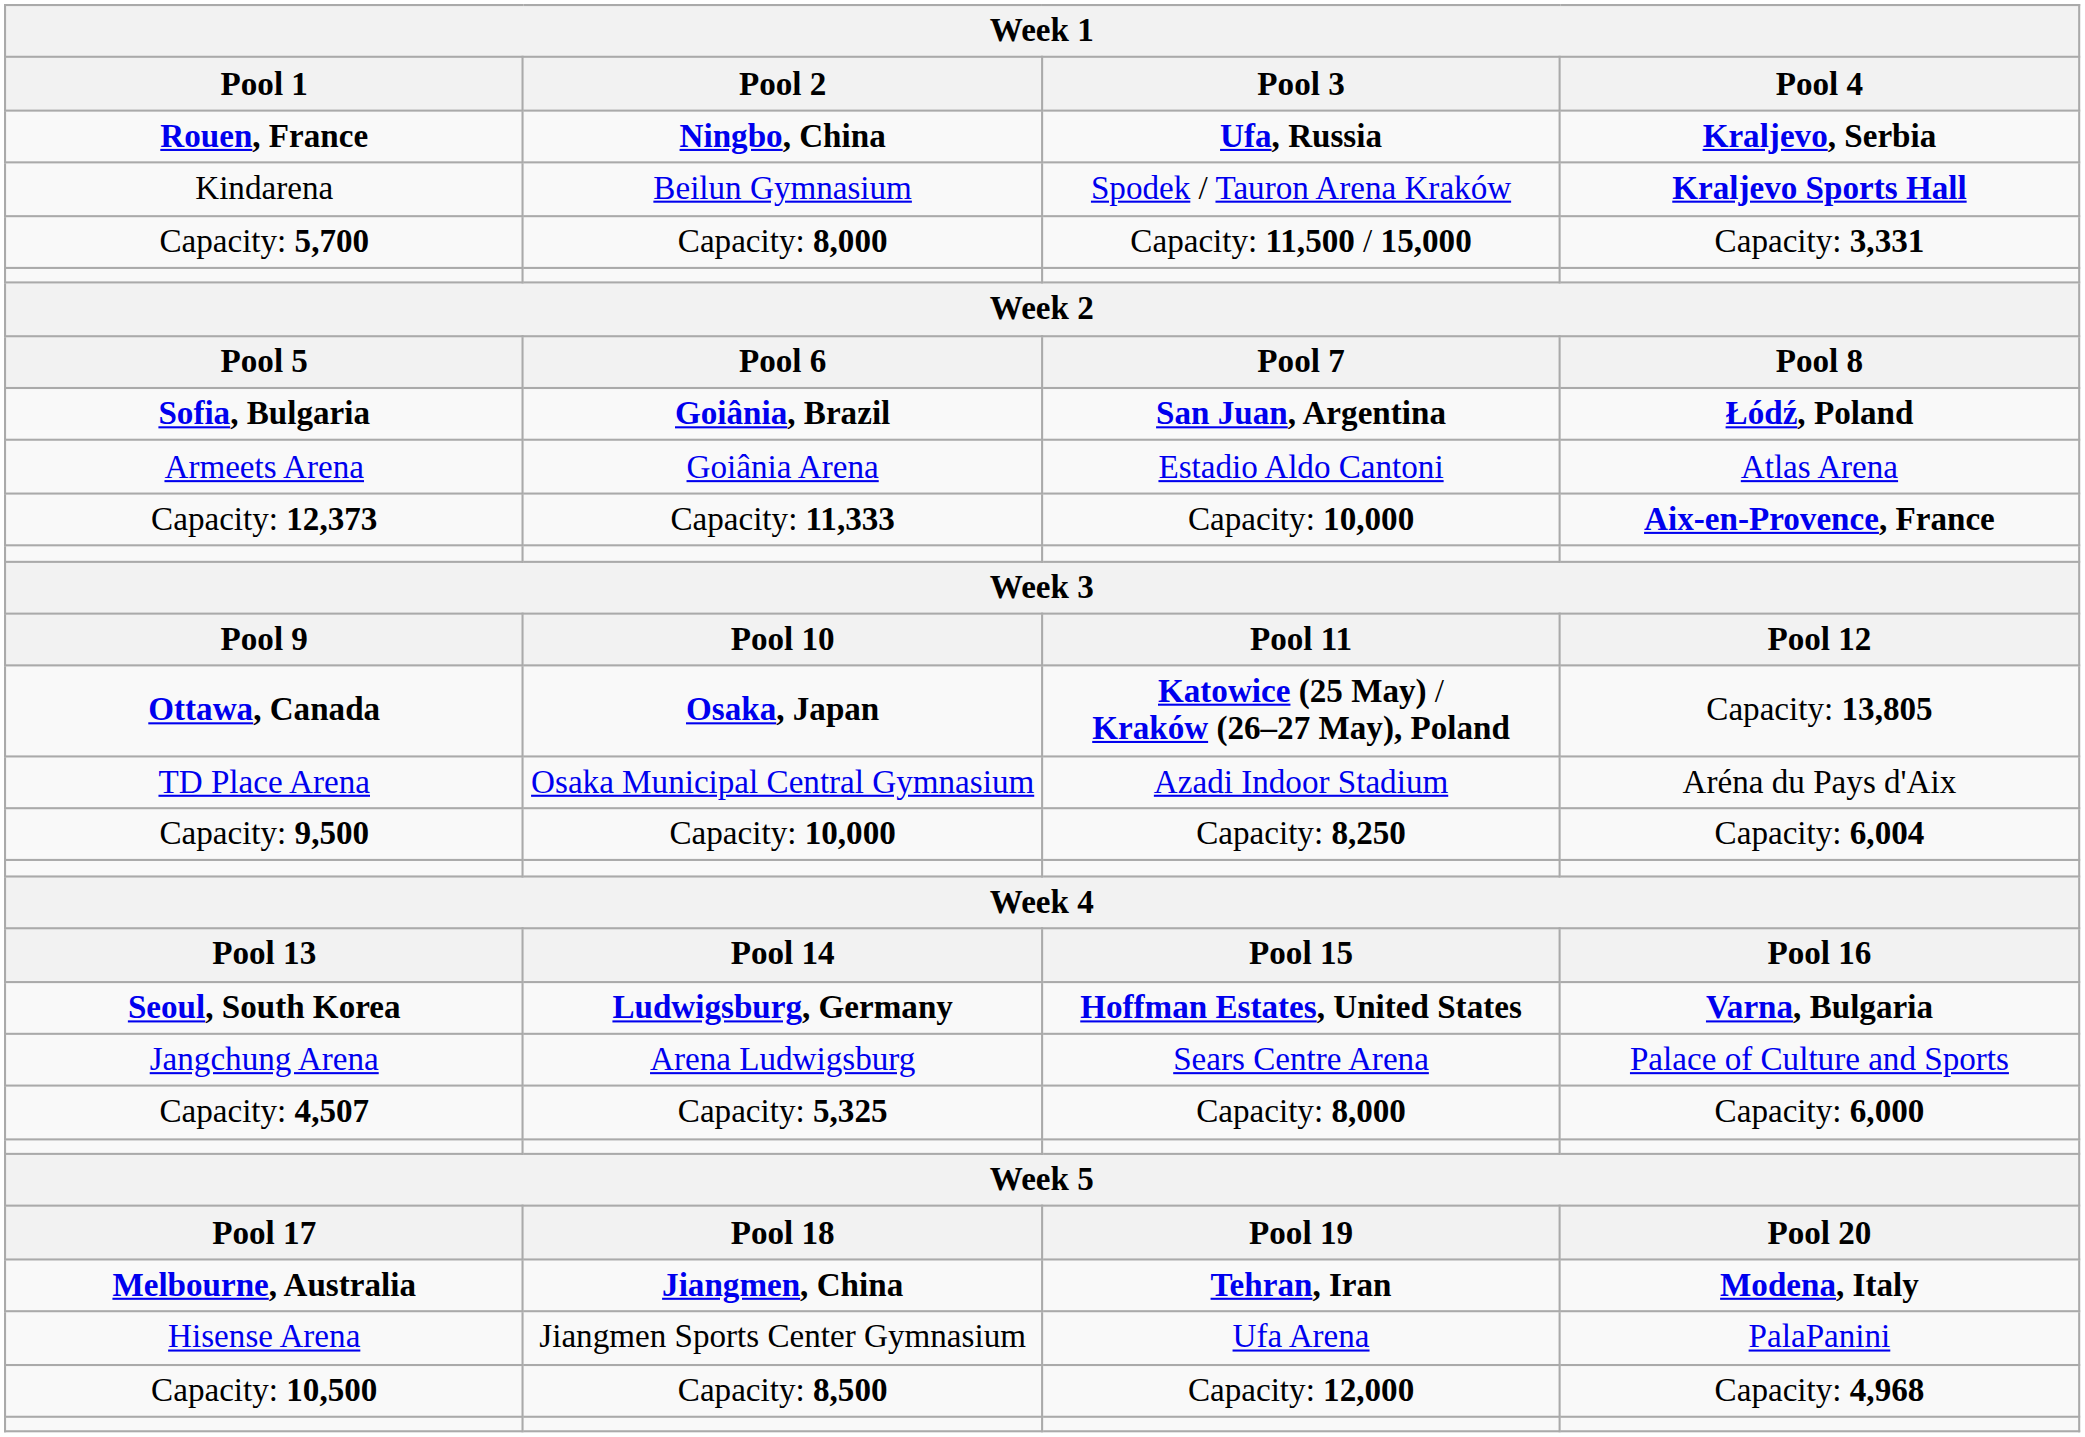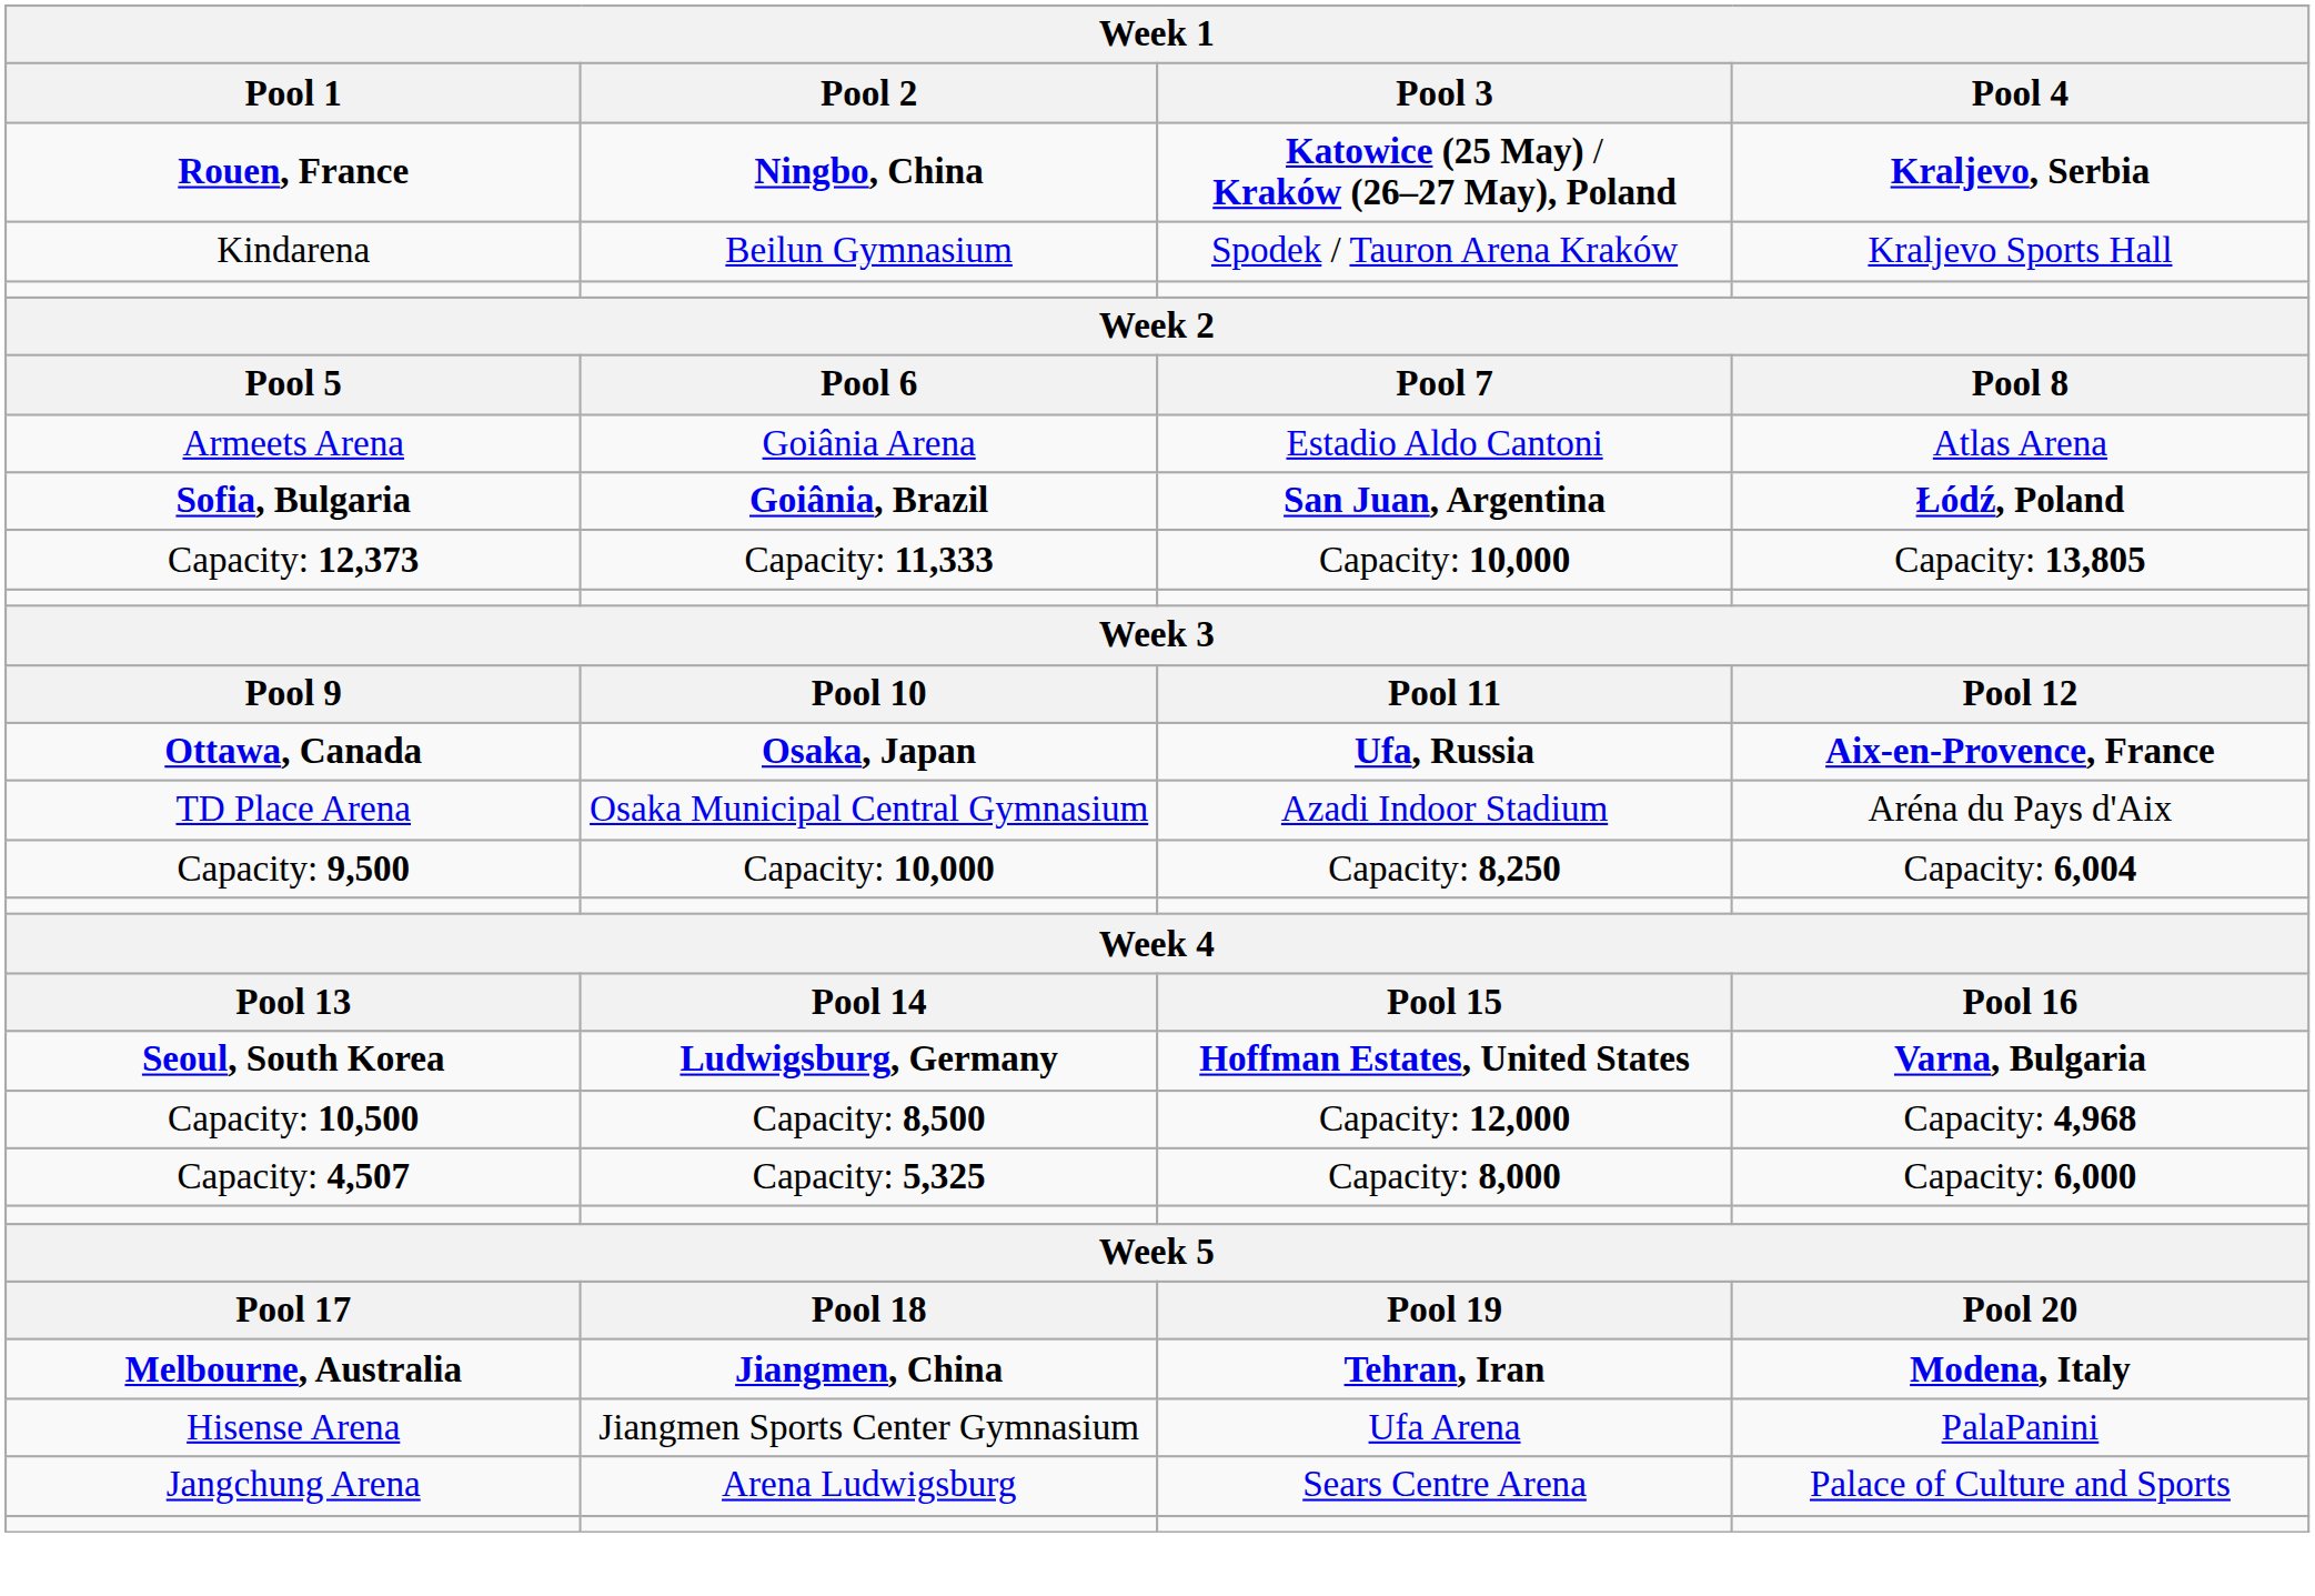 <table class="wikitable" style="text-align:center">
 <tr>
 <th width=100% colspan=4>Week 1</th>
 </tr>
 <tr>
 <th width=25%>Pool 1</th>
 <th width=25%>Pool 2</th>
 <th width=25%>Pool 3</th>
 <th width=25%>Pool 4</th>
 </tr>
 <tr>
 <td><strong><a href='#'>Rouen</a>, France</strong></td>
 <td><strong><a href='#'>Ningbo</a>, China</strong></td>
-<td><strong><a href='#'>Ufa</a>, Russia</strong></td>
+<td><strong><a href='#'>Katowice</a> (25 May)</strong> /<br><strong><a href='#'>Kraków</a> (26–27 May), Poland</strong></td>
 <td><strong><a href='#'>Kraljevo</a>, Serbia</strong></td>
 </tr>
 <tr>
 <td>Kindarena</td>
 <td><a href='#'>Beilun Gymnasium</a></td>
 <td><a href='#'>Spodek</a> / <a href='#'>Tauron Arena Kraków</a></td>
-<td><strong><a href='#'>Kraljevo Sports Hall</a></strong></td>
-</tr>
-<tr>
-<td>Capacity: <strong>5,700</strong></td>
-<td>Capacity: <strong>8,000</strong></td>
-<td>Capacity: <strong>11,500</strong> / <strong>15,000</strong></td>
-<td>Capacity: <strong>3,331</strong></td>
+<td><a href='#'>Kraljevo Sports Hall</a></td>
 </tr>
 <tr>
 <td></td>
 <td></td>
 <td> </td>
 <td></td>
 </tr>
 <tr>
 <th width=100% colspan=4>Week 2</th>
 </tr>
 <tr>
 <th>Pool 5</th>
 <th>Pool 6</th>
 <th>Pool 7</th>
 <th>Pool 8</th>
 </tr>
 <tr>
+<td><a href='#'>Armeets Arena</a></td>
+<td><a href='#'>Goiânia Arena</a></td>
+<td><a href='#'>Estadio Aldo Cantoni</a></td>
+<td><a href='#'>Atlas Arena</a></td>
+</tr>
+<tr>
 <td><strong><a href='#'>Sofia</a>, Bulgaria</strong></td>
 <td><strong><a href='#'>Goiânia</a>, Brazil</strong></td>
 <td><strong><a href='#'>San Juan</a>, Argentina</strong></td>
 <td><strong><a href='#'>Łódź</a>, Poland</strong></td>
 </tr>
 <tr>
-<td><a href='#'>Armeets Arena</a></td>
-<td><a href='#'>Goiânia Arena</a></td>
-<td><a href='#'>Estadio Aldo Cantoni</a></td>
-<td><a href='#'>Atlas Arena</a></td>
-</tr>
-<tr>
 <td>Capacity: <strong>12,373</strong></td>
 <td>Capacity: <strong>11,333</strong></td>
 <td>Capacity: <strong>10,000</strong></td>
-<td><strong><a href='#'>Aix-en-Provence</a>, France</strong></td>
+<td>Capacity: <strong>13,805</strong></td>
 </tr>
 <tr>
 <td></td>
 <td></td>
 <td></td>
 <td></td>
 </tr>
 <tr>
 <th width=100% colspan=4>Week 3</th>
 </tr>
 <tr>
 <th>Pool 9</th>
 <th>Pool 10</th>
 <th>Pool 11</th>
 <th>Pool 12</th>
 </tr>
 <tr>
 <td><strong><a href='#'>Ottawa</a>, Canada</strong></td>
 <td><strong><a href='#'>Osaka</a>, Japan</strong></td>
-<td><strong><a href='#'>Katowice</a> (25 May)</strong> /<br><strong><a href='#'>Kraków</a> (26–27 May), Poland</strong></td>
-<td>Capacity: <strong>13,805</strong></td>
+<td><strong><a href='#'>Ufa</a>, Russia</strong></td>
+<td><strong><a href='#'>Aix-en-Provence</a>, France</strong></td>
 </tr>
 <tr>
 <td><a href='#'>TD Place Arena</a></td>
 <td><a href='#'>Osaka Municipal Central Gymnasium</a></td>
 <td><a href='#'>Azadi Indoor Stadium</a></td>
 <td>Aréna du Pays d'Aix</td>
 </tr>
 <tr>
 <td>Capacity: <strong>9,500</strong></td>
 <td>Capacity: <strong>10,000</strong></td>
 <td>Capacity: <strong>8,250</strong></td>
 <td>Capacity: <strong>6,004</strong></td>
 </tr>
 <tr>
 <td></td>
 <td></td>
 <td></td>
 <td></td>
 </tr>
 <tr>
 <th width=100% colspan=4>Week 4</th>
 </tr>
 <tr>
 <th>Pool 13</th>
 <th>Pool 14</th>
 <th>Pool 15</th>
 <th>Pool 16</th>
 </tr>
 <tr>
 <td><strong><a href='#'>Seoul</a>, South Korea</strong></td>
 <td><strong><a href='#'>Ludwigsburg</a>, Germany</strong></td>
 <td><strong><a href='#'>Hoffman Estates</a>, United States</strong></td>
 <td><strong><a href='#'>Varna</a>, Bulgaria</strong></td>
 </tr>
 <tr>
-<td><a href='#'>Jangchung Arena</a></td>
-<td><a href='#'>Arena Ludwigsburg</a></td>
-<td><a href='#'>Sears Centre Arena</a></td>
-<td><a href='#'>Palace of Culture and Sports</a></td>
+<td>Capacity: <strong>10,500</strong></td>
+<td>Capacity: <strong>8,500 </strong></td>
+<td>Capacity: <strong>12,000</strong></td>
+<td>Capacity: <strong>4,968</strong></td>
 </tr>
 <tr>
 <td>Capacity: <strong>4,507</strong></td>
 <td>Capacity: <strong>5,325</strong></td>
 <td>Capacity: <strong>8,000</strong></td>
 <td>Capacity: <strong>6,000</strong></td>
 </tr>
 <tr>
 <td></td>
 <td></td>
 <td></td>
 <td></td>
 </tr>
 <tr>
 <th width=100% colspan=4>Week 5</th>
 </tr>
 <tr>
 <th>Pool 17</th>
 <th>Pool 18</th>
 <th>Pool 19</th>
 <th>Pool 20</th>
 </tr>
 <tr>
 <td><strong><a href='#'>Melbourne</a>, Australia</strong></td>
 <td><strong><a href='#'>Jiangmen</a>, China</strong></td>
 <td><strong><a href='#'>Tehran</a>, Iran</strong></td>
 <td><strong><a href='#'>Modena</a>, Italy</strong></td>
 </tr>
 <tr>
 <td><a href='#'>Hisense Arena</a></td>
 <td>Jiangmen Sports Center Gymnasium</td>
 <td><a href='#'>Ufa Arena</a></td>
 <td><a href='#'>PalaPanini</a></td>
 </tr>
 <tr>
-<td>Capacity: <strong>10,500</strong></td>
-<td>Capacity: <strong>8,500 </strong></td>
-<td>Capacity: <strong>12,000</strong></td>
-<td>Capacity: <strong>4,968</strong></td>
+<td><a href='#'>Jangchung Arena</a></td>
+<td><a href='#'>Arena Ludwigsburg</a></td>
+<td><a href='#'>Sears Centre Arena</a></td>
+<td><a href='#'>Palace of Culture and Sports</a></td>
 </tr>
 <tr>
 <td></td>
 <td></td>
 <td></td>
 <td></td>
 </tr>
 </table>
